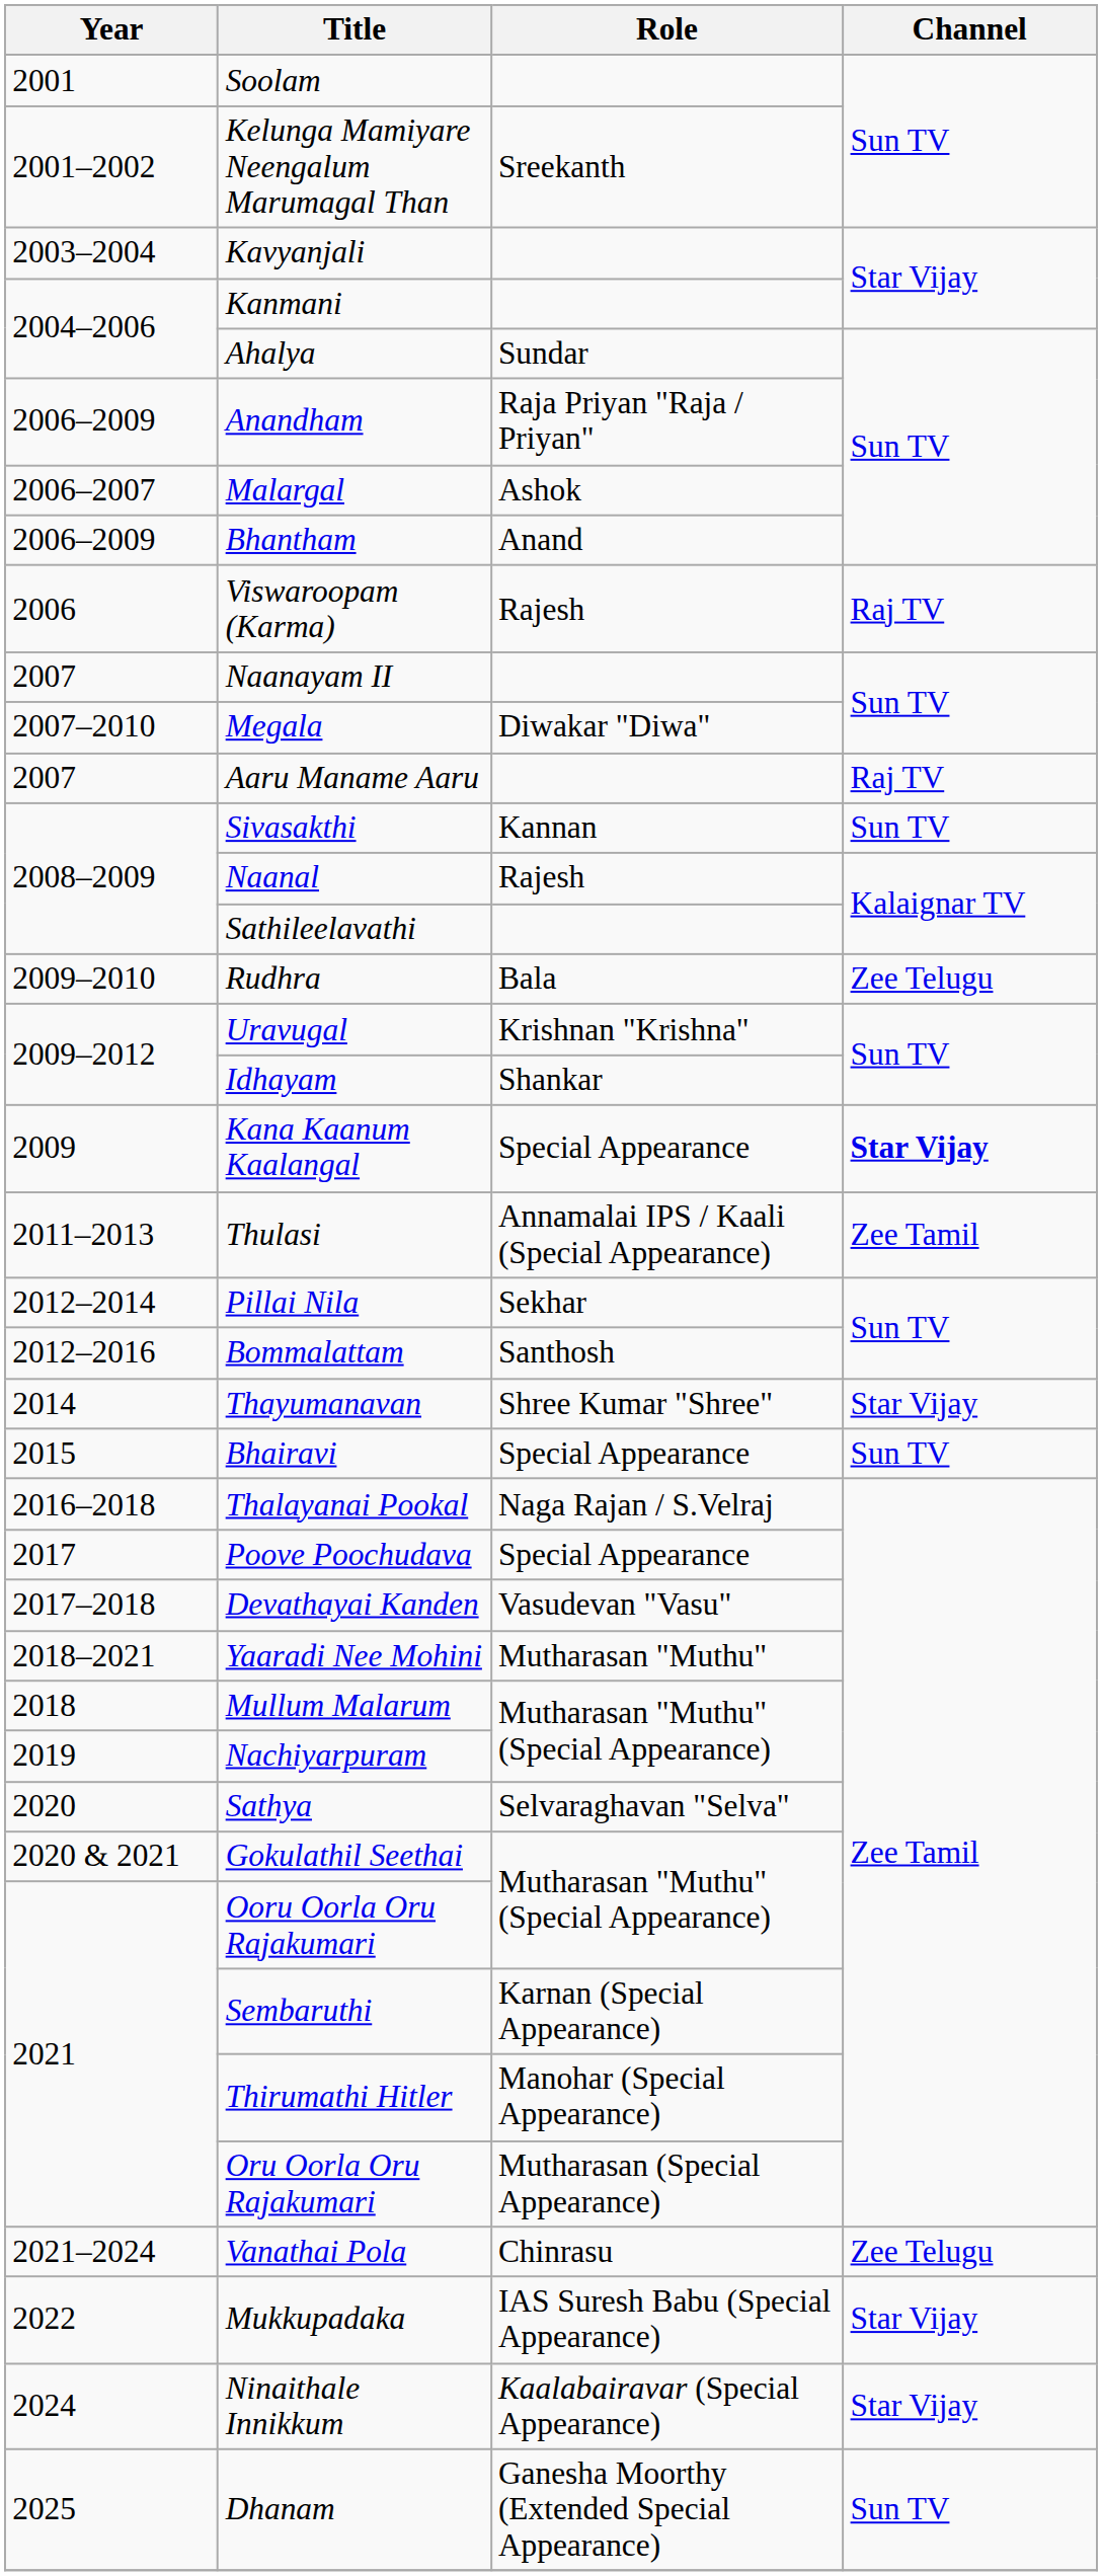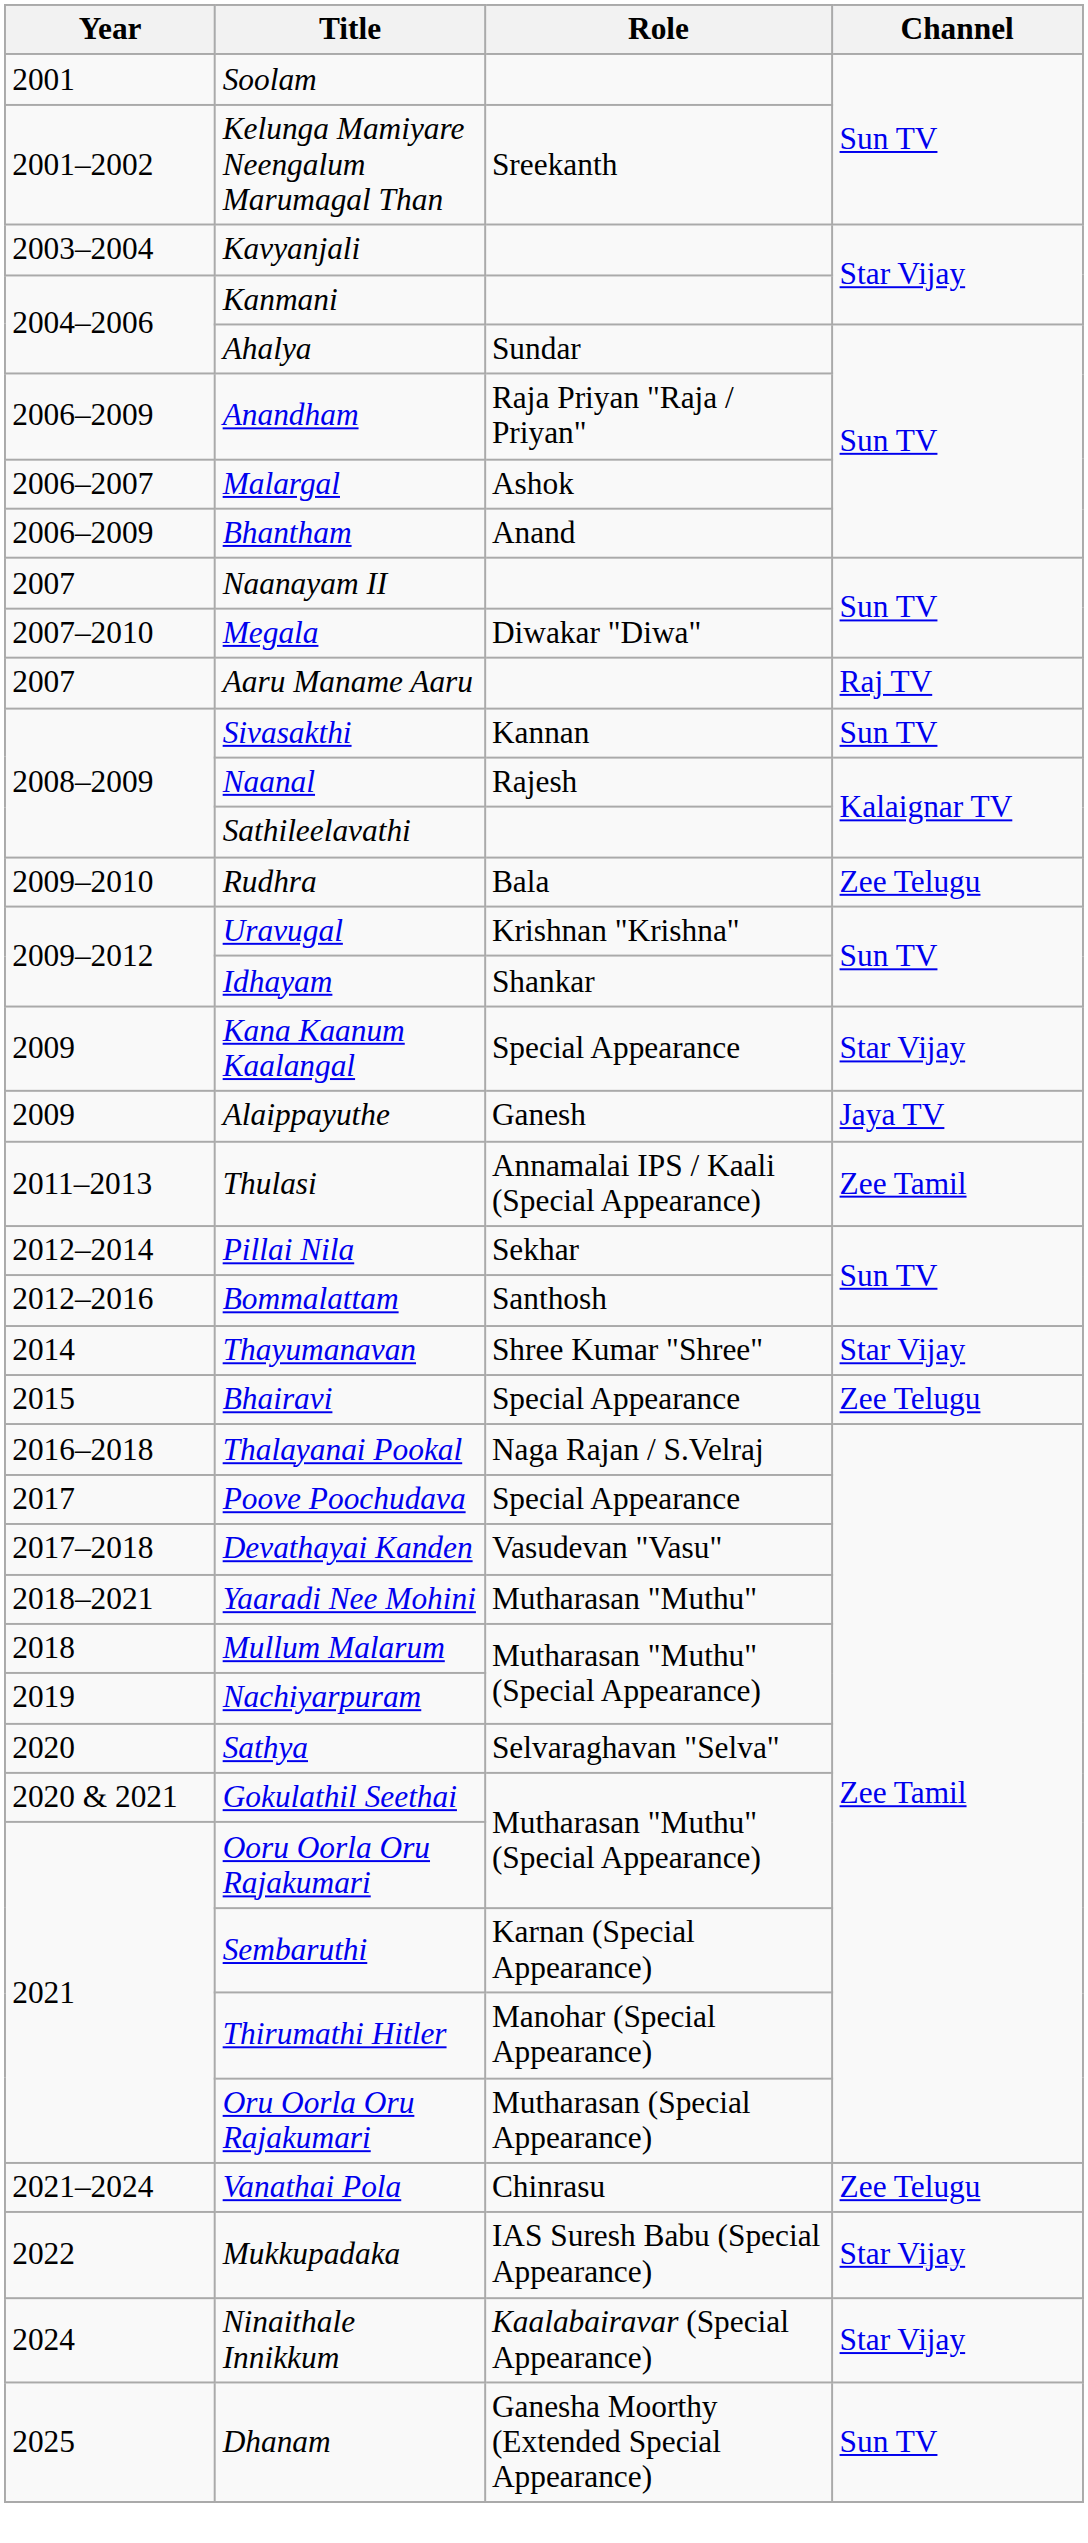 <table class="wikitable sortable" border="1">
 <tr style="background:#B0C4DE;">
 <th style="width:100px;">Year</th>
 <th style="width:130px;">Title</th>
 <th style="width:170px;">Role</th>
 <th style="width:120px;">Channel</th>
 </tr>
 <tr>
 <td>2001</td>
 <td><em>Soolam</em></td>
 <td></td>
 <td rowspan="2"><a href='#'>Sun TV</a></td>
 </tr>
 <tr>
 <td>2001–2002</td>
 <td><em>Kelunga Mamiyare Neengalum Marumagal Than</em></td>
 <td>Sreekanth</td>
 </tr>
 <tr>
 <td>2003–2004</td>
 <td><em>Kavyanjali</em></td>
 <td></td>
 <td rowspan="2"><a href='#'>Star Vijay</a></td>
 </tr>
 <tr>
 <td rowspan="2">2004–2006</td>
 <td><em>Kanmani</em></td>
 <td></td>
 </tr>
 <tr>
 <td><em>Ahalya</em></td>
 <td>Sundar</td>
 <td rowspan="4"><a href='#'>Sun TV</a></td>
 </tr>
 <tr>
 <td>2006–2009</td>
 <td><em><a href='#'>Anandham</a></em></td>
 <td>Raja Priyan "Raja / Priyan"</td>
 </tr>
 <tr>
 <td>2006–2007</td>
 <td><em><a href='#'>Malargal</a></em></td>
 <td>Ashok</td>
 </tr>
 <tr>
 <td>2006–2009</td>
 <td><em><a href='#'>Bhantham</a></em></td>
 <td>Anand</td>
-</tr>
-<tr>
-<td>2006</td>
-<td><em>Viswaroopam (Karma)</em></td>
-<td>Rajesh</td>
-<td><a href='#'>Raj TV</a></td>
 </tr>
 <tr>
 <td>2007</td>
 <td><em>Naanayam II</em></td>
 <td></td>
 <td rowspan="2"><a href='#'>Sun TV</a></td>
 </tr>
 <tr>
 <td>2007–2010</td>
 <td><em><a href='#'>Megala</a></em></td>
 <td>Diwakar "Diwa"</td>
 </tr>
 <tr>
 <td>2007</td>
 <td><em>Aaru Maname Aaru</em></td>
 <td></td>
 <td><a href='#'>Raj TV</a></td>
 </tr>
 <tr>
 <td rowspan="3">2008–2009</td>
 <td><em><a href='#'>Sivasakthi</a></em></td>
 <td>Kannan</td>
 <td><a href='#'>Sun TV</a></td>
 </tr>
 <tr>
 <td><em><a href='#'>Naanal</a></em></td>
 <td>Rajesh</td>
 <td rowspan=2><a href='#'>Kalaignar TV</a></td>
 </tr>
 <tr>
 <td><em>Sathileelavathi</em></td>
 <td></td>
 </tr>
 <tr>
 <td>2009–2010</td>
 <td><em>Rudhra</em></td>
 <td>Bala</td>
 <td><a href='#'>Zee Telugu</a></td>
 </tr>
 <tr>
 <td rowspan="2">2009–2012</td>
 <td><em><a href='#'>Uravugal</a></em></td>
 <td>Krishnan "Krishna"</td>
 <td rowspan=2><a href='#'>Sun TV</a></td>
 </tr>
 <tr>
 <td><em><a href='#'>Idhayam</a></em></td>
 <td>Shankar</td>
 </tr>
 <tr>
 <td>2009</td>
 <td><em><a href='#'>Kana Kaanum Kaalangal</a></em></td>
 <td>Special Appearance</td>
-<td><strong><a href='#'>Star Vijay</a></strong></td>
+<td><a href='#'>Star Vijay</a></td>
+</tr>
+<tr>
+<td>2009</td>
+<td><em>Alaippayuthe</em></td>
+<td>Ganesh</td>
+<td><a href='#'>Jaya TV</a></td>
 </tr>
 <tr>
 <td>2011–2013</td>
 <td><em>Thulasi</em></td>
 <td>Annamalai IPS / Kaali (Special Appearance)</td>
 <td><a href='#'>Zee Tamil</a></td>
 </tr>
 <tr>
 <td>2012–2014</td>
 <td><em><a href='#'>Pillai Nila</a></em></td>
 <td>Sekhar</td>
 <td rowspan="2"><a href='#'>Sun TV</a></td>
 </tr>
 <tr>
 <td>2012–2016</td>
 <td><em><a href='#'>Bommalattam</a></em></td>
 <td>Santhosh</td>
 </tr>
 <tr>
 <td>2014</td>
 <td><em><a href='#'>Thayumanavan</a></em></td>
 <td>Shree Kumar "Shree"</td>
 <td><a href='#'>Star Vijay</a></td>
 </tr>
 <tr>
 <td>2015</td>
 <td><em><a href='#'>Bhairavi</a></em></td>
 <td>Special Appearance</td>
-<td><a href='#'>Sun TV</a></td>
+<td><a href='#'>Zee Telugu</a></td>
 </tr>
 <tr>
 <td>2016–2018</td>
 <td><em><a href='#'>Thalayanai Pookal</a></em></td>
 <td>Naga Rajan / S.Velraj</td>
 <td rowspan=12><a href='#'>Zee Tamil</a></td>
 </tr>
 <tr>
 <td>2017</td>
 <td><em><a href='#'>Poove Poochudava</a></em></td>
 <td>Special Appearance</td>
 </tr>
 <tr>
 <td>2017–2018</td>
 <td><em><a href='#'>Devathayai Kanden</a></em></td>
 <td>Vasudevan "Vasu"</td>
 </tr>
 <tr>
 <td>2018–2021</td>
 <td><em><a href='#'>Yaaradi Nee Mohini</a></em></td>
 <td>Mutharasan "Muthu"</td>
 </tr>
 <tr>
 <td>2018</td>
 <td><em><a href='#'>Mullum Malarum</a></em></td>
 <td rowspan="2">Mutharasan "Muthu"  (Special Appearance)</td>
 </tr>
 <tr>
 <td>2019</td>
 <td><em><a href='#'>Nachiyarpuram</a></em></td>
 </tr>
 <tr>
 <td>2020</td>
 <td><em><a href='#'>Sathya</a></em></td>
 <td>Selvaraghavan "Selva"</td>
 </tr>
 <tr>
 <td>2020 & 2021</td>
 <td><em><a href='#'>Gokulathil Seethai</a></em></td>
 <td rowspan="2">Mutharasan "Muthu" (Special Appearance)</td>
 </tr>
 <tr>
 <td rowspan="4">2021</td>
 <td><em><a href='#'>Ooru Oorla Oru Rajakumari</a></em></td>
 </tr>
 <tr>
 <td><em><a href='#'>Sembaruthi</a></em></td>
 <td>Karnan (Special Appearance)</td>
 </tr>
 <tr>
 <td><em><a href='#'>Thirumathi Hitler</a></em></td>
 <td>Manohar (Special Appearance)</td>
 </tr>
 <tr>
 <td><em><a href='#'>Oru Oorla Oru Rajakumari</a></em></td>
 <td>Mutharasan (Special Appearance)</td>
 </tr>
 <tr>
 <td>2021–2024</td>
 <td><em><a href='#'>Vanathai Pola</a></em></td>
 <td>Chinrasu</td>
 <td><a href='#'>Zee Telugu</a></td>
 </tr>
 <tr>
 <td>2022</td>
 <td><em>Mukkupadaka</em></td>
 <td>IAS Suresh Babu (Special Appearance)</td>
 <td><a href='#'>Star Vijay</a></td>
 </tr>
 <tr>
 <td>2024</td>
 <td><em>Ninaithale Innikkum</em></td>
 <td><em>Kaalabairavar</em> (Special Appearance)</td>
 <td><a href='#'>Star Vijay</a></td>
 </tr>
 <tr>
 <td>2025</td>
 <td><em>Dhanam</em></td>
 <td>Ganesha Moorthy (Extended Special Appearance)</td>
 <td><a href='#'>Sun TV</a></td>
 </tr>
 <tr>
 </tr>
 </table>
